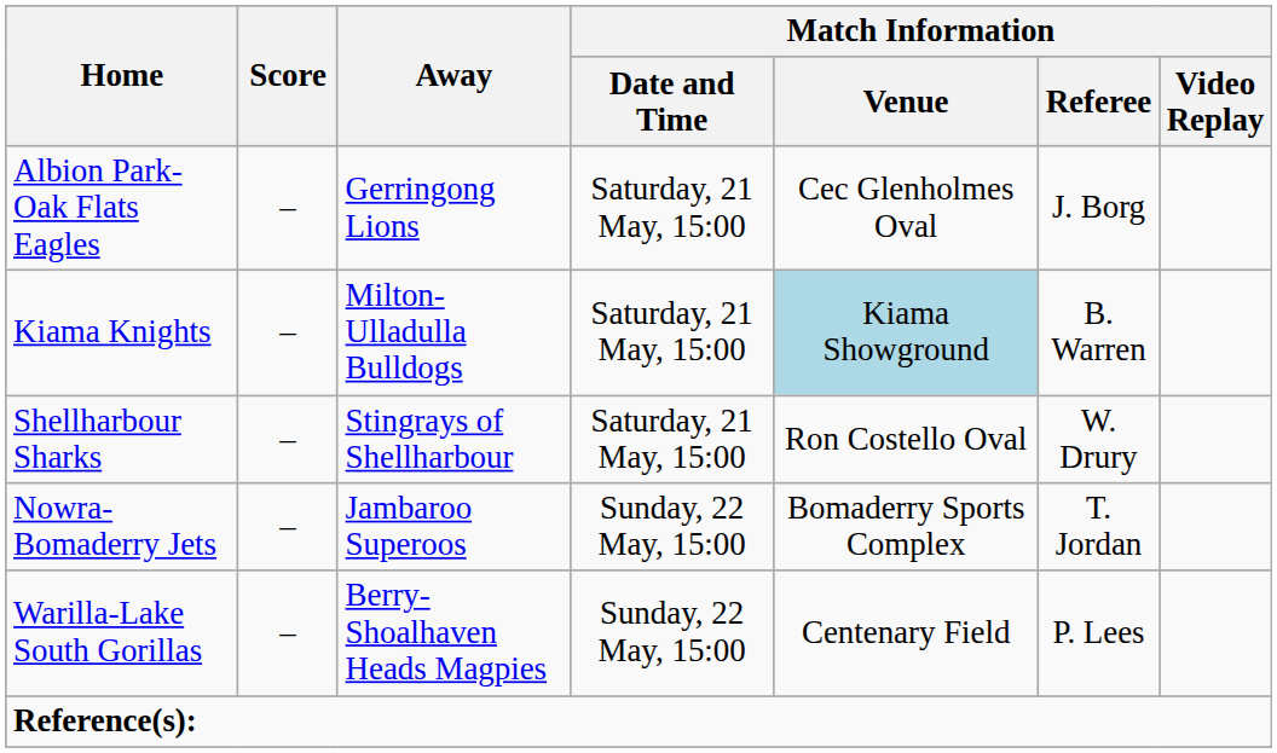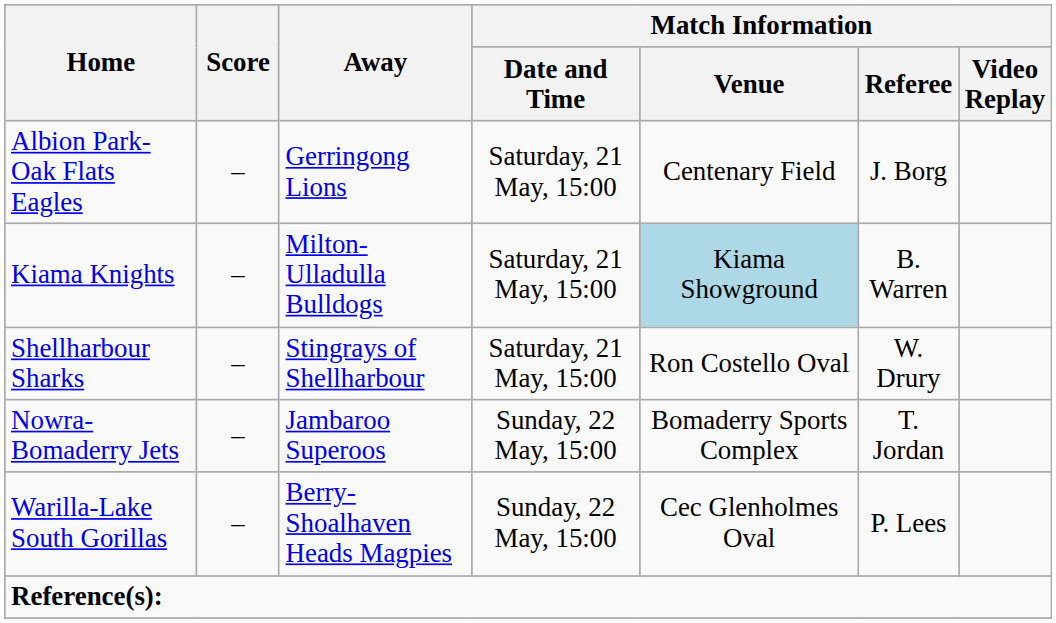 <table class="wikitable" width="100% text-align:center;">
 <tr>
 <th rowspan="2" width="19%">Home</th>
 <th rowspan="2" width="8%">Score</th>
 <th rowspan="2" width="19%">Away</th>
 <th colspan="4">Match Information</th>
 </tr>
 <tr bgcolor="#CCCCCC">
 <th width="17%">Date and Time</th>
 <th width="22%">Venue</th>
 <th>Referee</th>
 <th>Video Replay</th>
 </tr>
 <tr>
 <td> <a href='#'>Albion Park-Oak Flats Eagles</a></td>
 <td style="text-align:center;">–</td>
 <td> <a href='#'>Gerringong Lions</a></td>
 <td style="text-align:center;">Saturday, 21 May, 15:00</td>
-<td style="text-align:center;">Cec Glenholmes Oval</td>
+<td style="text-align:center;">Centenary Field</td>
 <td style="text-align:center;">J. Borg</td>
 <td style="text-align:center;"></td>
 </tr>
 <tr>
 <td> <a href='#'>Kiama Knights</a></td>
 <td style="text-align:center;">–</td>
 <td> <a href='#'>Milton-Ulladulla Bulldogs</a></td>
 <td style="text-align:center;">Saturday, 21 May, 15:00</td>
 <td style="background: lightblue; text-align:center;">Kiama Showground</td>
 <td style="text-align:center;">B. Warren</td>
 <td style="text-align:center;"></td>
 </tr>
 <tr>
 <td> <a href='#'>Shellharbour Sharks</a></td>
 <td style="text-align:center;">–</td>
 <td> <a href='#'>Stingrays of Shellharbour</a></td>
 <td style="text-align:center;">Saturday, 21 May, 15:00</td>
 <td style="text-align:center;">Ron Costello Oval</td>
 <td style="text-align:center;">W. Drury</td>
 <td style="text-align:center;"></td>
 </tr>
 <tr>
 <td> <a href='#'>Nowra-Bomaderry Jets</a></td>
 <td style="text-align:center;">–</td>
 <td> <a href='#'>Jambaroo Superoos</a></td>
 <td style="text-align:center;">Sunday, 22 May, 15:00</td>
 <td style="text-align:center;">Bomaderry Sports Complex</td>
 <td style="text-align:center;">T. Jordan</td>
 <td style="text-align:center;"></td>
 </tr>
 <tr>
 <td> <a href='#'>Warilla-Lake South Gorillas</a></td>
 <td style="text-align:center;">–</td>
 <td> <a href='#'>Berry-Shoalhaven Heads Magpies</a></td>
 <td style="text-align:center;">Sunday, 22 May, 15:00</td>
-<td style="text-align:center;">Centenary Field</td>
+<td style="text-align:center;">Cec Glenholmes Oval</td>
 <td style="text-align:center;">P. Lees</td>
 <td style="text-align:center;"></td>
 </tr>
 <tr>
 <td colspan="7"><strong>Reference(s):</strong></td>
 </tr>
 </table>
